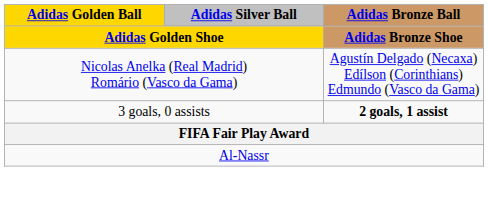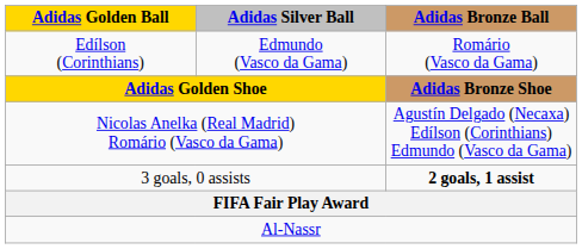 <table class="wikitable" style="text-align:center">
 <tr>
 <th style="background:gold; width:33%"><a href='#'>Adidas</a> Golden Ball</th>
 <th style="background:silver; width:33%"><a href='#'>Adidas</a> Silver Ball</th>
 <th style="background:#CC9966; width:33%"><a href='#'>Adidas</a> Bronze Ball</th>
+</tr>
+<tr>
+<td> <a href='#'>Edílson</a><br>(<a href='#'>Corinthians</a>)</td>
+<td> <a href='#'>Edmundo</a><br>(<a href='#'>Vasco da Gama</a>)</td>
+<td> <a href='#'>Romário</a><br>(<a href='#'>Vasco da Gama</a>)</td>
 </tr>
 <tr>
 <th colspan="2" style="background:gold;"><a href='#'>Adidas</a> Golden Shoe</th>
 <th style="background:#CC9966;"><a href='#'>Adidas</a> Bronze Shoe</th>
 </tr>
 <tr>
 <td colspan="2"> <a href='#'>Nicolas Anelka</a> (<a href='#'>Real Madrid</a>)<br> <a href='#'>Romário</a> (<a href='#'>Vasco da Gama</a>)</td>
 <td> <a href='#'>Agustín Delgado</a> (<a href='#'>Necaxa</a>)<br> <a href='#'>Edílson</a> (<a href='#'>Corinthians</a>)<br> <a href='#'>Edmundo</a> (<a href='#'>Vasco da Gama</a>)</td>
 </tr>
 <tr>
 <td colspan="2">3 goals, 0 assists</td>
 <td><strong>2 goals, 1 assist</strong></td>
 </tr>
 <tr>
 <th colspan="3">FIFA Fair Play Award</th>
 </tr>
 <tr>
 <td colspan="3"> <a href='#'>Al-Nassr</a></td>
 </tr>
 </table>
